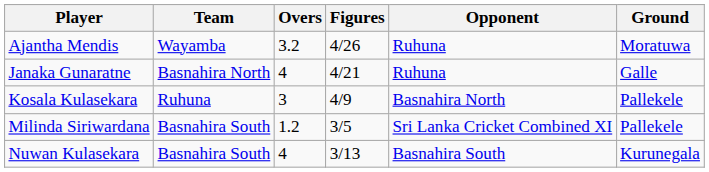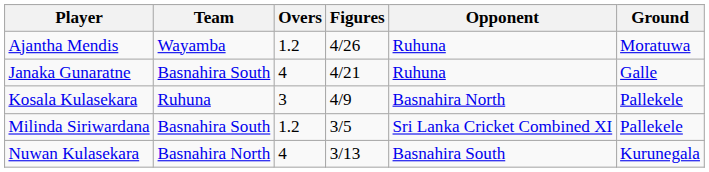 <table class="wikitable">
 <tr>
 <th>Player</th>
 <th>Team</th>
 <th>Overs</th>
 <th>Figures</th>
 <th>Opponent</th>
 <th>Ground</th>
 </tr>
 <tr>
 <td><a href='#'>Ajantha Mendis</a></td>
 <td><a href='#'>Wayamba</a></td>
-<td>3.2</td>
+<td>1.2</td>
 <td>4/26</td>
 <td><a href='#'>Ruhuna</a></td>
 <td><a href='#'>Moratuwa</a></td>
 </tr>
 <tr>
 <td><a href='#'>Janaka Gunaratne</a></td>
-<td><a href='#'>Basnahira North</a></td>
+<td><a href='#'>Basnahira South</a></td>
 <td>4</td>
 <td>4/21</td>
 <td><a href='#'>Ruhuna</a></td>
 <td><a href='#'>Galle</a></td>
 </tr>
 <tr>
 <td><a href='#'>Kosala Kulasekara</a></td>
 <td><a href='#'>Ruhuna</a></td>
 <td>3</td>
 <td>4/9</td>
 <td><a href='#'>Basnahira North</a></td>
 <td><a href='#'>Pallekele</a></td>
 </tr>
 <tr>
 <td><a href='#'>Milinda Siriwardana</a></td>
 <td><a href='#'>Basnahira South</a></td>
 <td>1.2</td>
 <td>3/5</td>
 <td><a href='#'>Sri Lanka Cricket Combined XI</a></td>
 <td><a href='#'>Pallekele</a></td>
 </tr>
 <tr>
 <td><a href='#'>Nuwan Kulasekara</a></td>
-<td><a href='#'>Basnahira South</a></td>
+<td><a href='#'>Basnahira North</a></td>
 <td>4</td>
 <td>3/13</td>
 <td><a href='#'>Basnahira South</a></td>
 <td><a href='#'>Kurunegala</a></td>
 </tr>
 </table>
